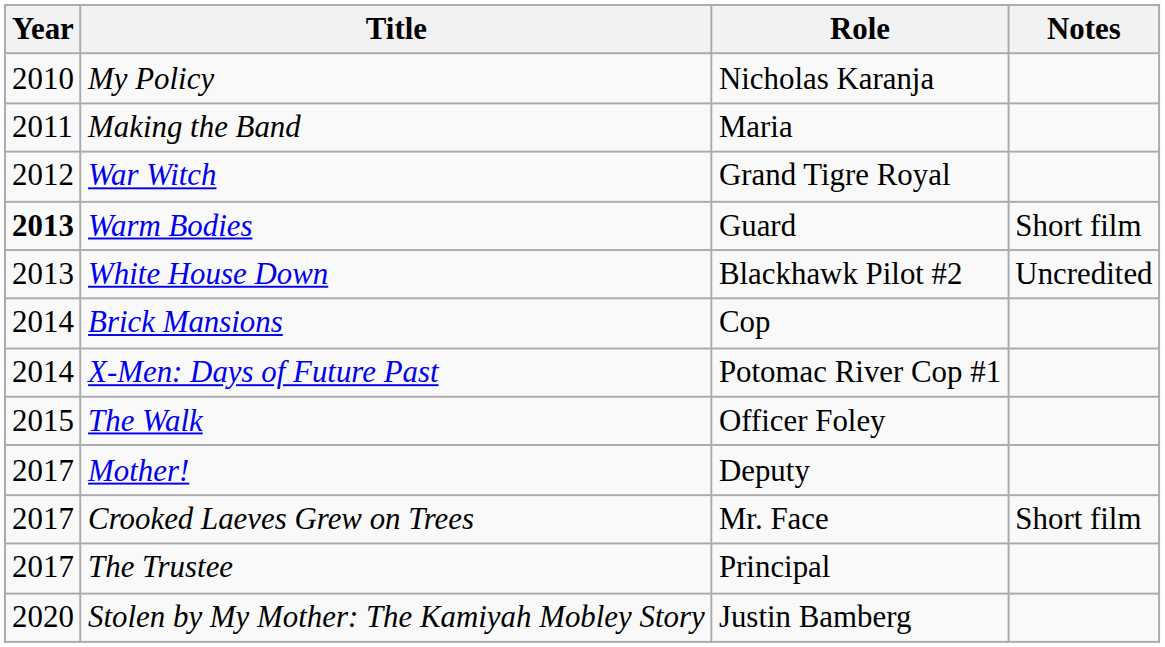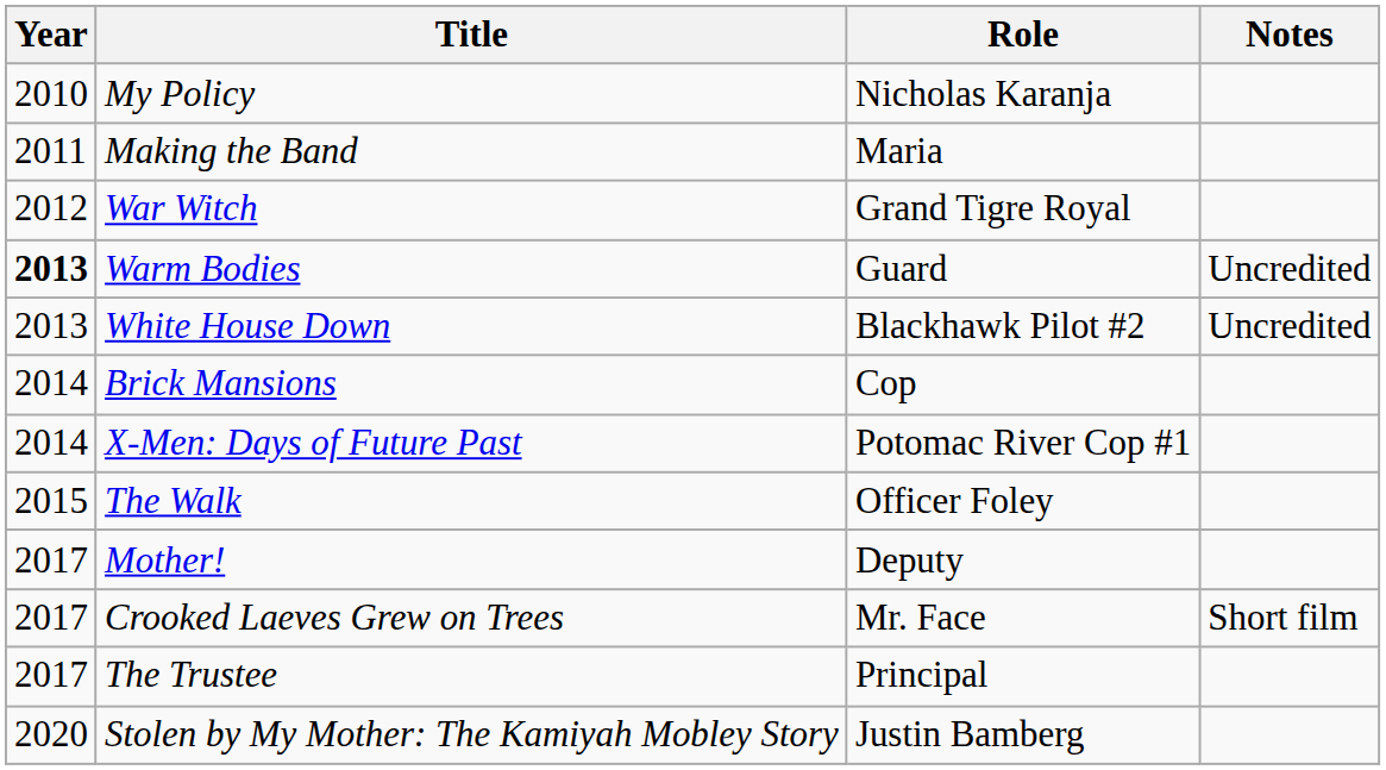 <table class="wikitable sortable">
 <tr>
 <th>Year</th>
 <th>Title</th>
 <th>Role</th>
 <th class="unsortable">Notes</th>
 </tr>
 <tr>
 <td>2010</td>
 <td><em>My Policy</em></td>
 <td>Nicholas Karanja</td>
 <td></td>
 </tr>
 <tr>
 <td>2011</td>
 <td><em>Making the Band</em></td>
 <td>Maria</td>
 <td></td>
 </tr>
 <tr>
 <td>2012</td>
 <td><em><a href='#'>War Witch</a></em></td>
 <td>Grand Tigre Royal</td>
 <td></td>
 </tr>
 <tr>
 <td><strong>2013</strong></td>
 <td><em><a href='#'>Warm Bodies</a></em></td>
 <td>Guard</td>
-<td>Short film</td>
+<td>Uncredited</td>
 </tr>
 <tr>
 <td>2013</td>
 <td><em><a href='#'>White House Down</a></em></td>
 <td>Blackhawk Pilot #2</td>
 <td>Uncredited</td>
 </tr>
 <tr>
 <td>2014</td>
 <td><em><a href='#'>Brick Mansions</a></em></td>
 <td>Cop</td>
 <td></td>
 </tr>
 <tr>
 <td>2014</td>
 <td><em><a href='#'>X-Men: Days of Future Past</a></em></td>
 <td>Potomac River Cop #1</td>
 <td></td>
 </tr>
 <tr>
 <td>2015</td>
 <td data-sort-value="Walk, The"><em><a href='#'>The Walk</a></em></td>
 <td>Officer Foley</td>
 <td></td>
 </tr>
 <tr>
 <td>2017</td>
 <td><em><a href='#'>Mother!</a></em></td>
 <td>Deputy</td>
 <td></td>
 </tr>
 <tr>
 <td>2017</td>
 <td><em>Crooked Laeves Grew on Trees</em></td>
 <td>Mr. Face</td>
 <td>Short film</td>
 </tr>
 <tr>
 <td>2017</td>
 <td data-sort-value="Trustee, The"><em>The Trustee</em></td>
 <td>Principal</td>
 <td></td>
 </tr>
 <tr>
 <td>2020</td>
 <td><em>Stolen by My Mother: The Kamiyah Mobley Story</em></td>
 <td>Justin Bamberg</td>
 <td></td>
 </tr>
 </table>
